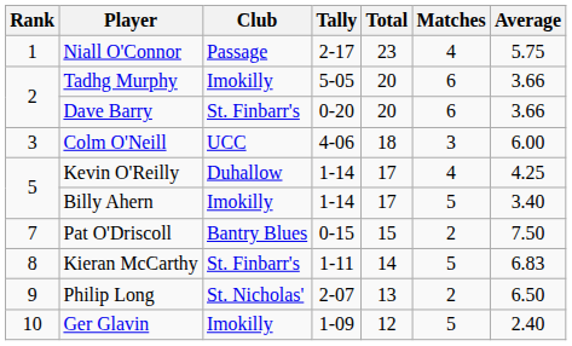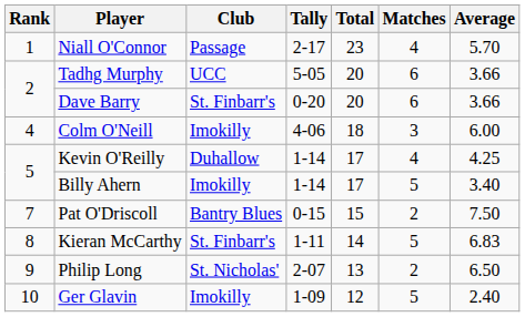 <table class="wikitable">
 <tr>
 <th>Rank</th>
 <th>Player</th>
 <th>Club</th>
 <th>Tally</th>
 <th>Total</th>
 <th>Matches</th>
 <th>Average</th>
 </tr>
 <tr>
 <td rowspan="1" style="text-align:center;">1</td>
 <td><a href='#'>Niall O'Connor</a></td>
 <td><a href='#'>Passage</a></td>
 <td align=center>2-17</td>
 <td align=center>23</td>
 <td align=center>4</td>
-<td align=center>5.75</td>
+<td align=center>5.70</td>
 </tr>
 <tr>
 <td rowspan="2" style="text-align:center;">2</td>
 <td><a href='#'>Tadhg Murphy</a></td>
-<td><a href='#'>Imokilly</a></td>
+<td><a href='#'>UCC</a></td>
 <td align=center>5-05</td>
 <td align=center>20</td>
 <td align=center>6</td>
 <td align=center>3.66</td>
 </tr>
 <tr>
 <td><a href='#'>Dave Barry</a></td>
 <td><a href='#'>St. Finbarr's</a></td>
 <td align=center>0-20</td>
 <td align=center>20</td>
 <td align=center>6</td>
 <td align=center>3.66</td>
 </tr>
 <tr>
-<td rowspan="1" style="text-align:center;">3</td>
+<td rowspan="1" style="text-align:center;">4</td>
 <td><a href='#'>Colm O'Neill</a></td>
-<td><a href='#'>UCC</a></td>
+<td><a href='#'>Imokilly</a></td>
 <td align=center>4-06</td>
 <td align=center>18</td>
 <td align=center>3</td>
 <td align=center>6.00</td>
 </tr>
 <tr>
 <td rowspan="2" style="text-align:center;">5</td>
 <td>Kevin O'Reilly</td>
 <td><a href='#'>Duhallow</a></td>
 <td align=center>1-14</td>
 <td align=center>17</td>
 <td align=center>4</td>
 <td align=center>4.25</td>
 </tr>
 <tr>
 <td>Billy Ahern</td>
 <td><a href='#'>Imokilly</a></td>
 <td align=center>1-14</td>
 <td align=center>17</td>
 <td align=center>5</td>
 <td align=center>3.40</td>
 </tr>
 <tr>
 <td rowspan="1" style="text-align:center;">7</td>
 <td>Pat O'Driscoll</td>
 <td><a href='#'>Bantry Blues</a></td>
 <td align=center>0-15</td>
 <td align=center>15</td>
 <td align=center>2</td>
 <td align=center>7.50</td>
 </tr>
 <tr>
 <td rowspan="1" style="text-align:center;">8</td>
 <td>Kieran McCarthy</td>
 <td><a href='#'>St. Finbarr's</a></td>
 <td align=center>1-11</td>
 <td align=center>14</td>
 <td align=center>5</td>
 <td align=center>6.83</td>
 </tr>
 <tr>
 <td rowspan="1" style="text-align:center;">9</td>
 <td>Philip Long</td>
 <td><a href='#'>St. Nicholas'</a></td>
 <td align=center>2-07</td>
 <td align=center>13</td>
 <td align=center>2</td>
 <td align=center>6.50</td>
 </tr>
 <tr>
 <td rowspan="1" style="text-align:center;">10</td>
 <td><a href='#'>Ger Glavin</a></td>
 <td><a href='#'>Imokilly</a></td>
 <td align=center>1-09</td>
 <td align=center>12</td>
 <td align=center>5</td>
 <td align=center>2.40</td>
 </tr>
 </table>
